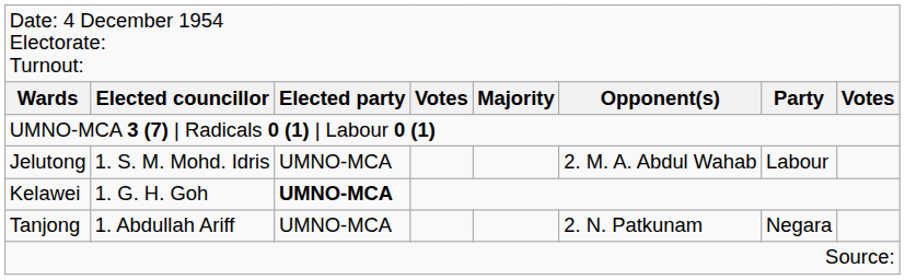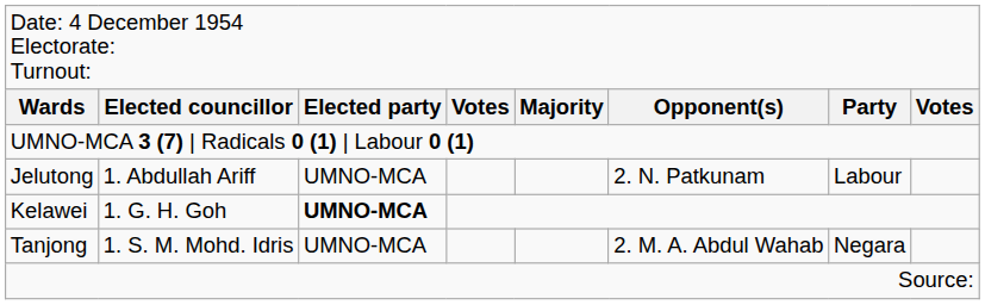 <table class=wikitable>
 <tr>
 <td colspan=8>Date: 4 December 1954<br>Electorate: <br>Turnout:</td>
 </tr>
 <tr>
 <th>Wards</th>
 <th>Elected councillor</th>
 <th>Elected party</th>
 <th>Votes</th>
 <th>Majority</th>
 <th>Opponent(s)</th>
 <th>Party</th>
 <th>Votes</th>
 </tr>
 <tr>
 <td colspan=8>UMNO-MCA <strong>3 (7)</strong> | Radicals <strong>0 (1)</strong> | Labour <strong>0 (1)</strong> </td>
 </tr>
 <tr>
 <td>Jelutong</td>
-<td>1. S. M. Mohd. Idris</td>
+<td>1. Abdullah Ariff</td>
 <td>UMNO-MCA</td>
 <td></td>
 <td></td>
-<td>2. M. A. Abdul Wahab</td>
+<td>2. N. Patkunam</td>
 <td>Labour</td>
 <td></td>
 </tr>
 <tr>
 <td>Kelawei</td>
 <td>1. G. H. Goh</td>
 <td><strong>UMNO-MCA</strong></td>
 </tr>
 <tr>
 <td>Tanjong</td>
-<td>1. Abdullah Ariff</td>
+<td>1. S. M. Mohd. Idris</td>
 <td>UMNO-MCA</td>
 <td></td>
 <td></td>
-<td>2. N. Patkunam</td>
+<td>2. M. A. Abdul Wahab</td>
 <td>Negara</td>
 <td></td>
 </tr>
 <tr>
 <td colspan=8 align=right>Source: </td>
 </tr>
 </table>
